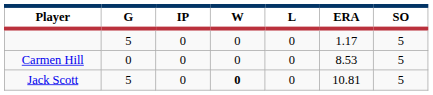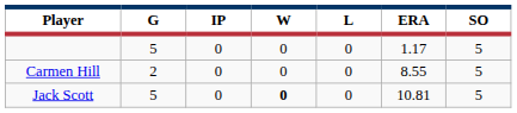 <table class="wikitable sortable">
 <tr>
 <th style="background:#FFFFFF; border-top:#023465 5px solid; border-bottom:#ba313c 5px solid;" width="16%">Player</th>
 <th style="background:#FFFFFF; border-top:#023465 5px solid; border-bottom:#ba313c 5px solid;" width="9%">G</th>
 <th style="background:#FFFFFF; border-top:#023465 5px solid; border-bottom:#ba313c 5px solid;" width="9%">IP</th>
 <th style="background:#FFFFFF; border-top:#023465 5px solid; border-bottom:#ba313c 5px solid;" width="9%">W</th>
 <th style="background:#FFFFFF; border-top:#023465 5px solid; border-bottom:#ba313c 5px solid;" width="9%">L</th>
 <th style="background:#FFFFFF; border-top:#023465 5px solid; border-bottom:#ba313c 5px solid;" width="9%">ERA</th>
 <th style="background:#FFFFFF; border-top:#023465 5px solid; border-bottom:#ba313c 5px solid;" width="9%">SO</th>
 </tr>
 <tr align="center">
 <td></td>
 <td>5</td>
 <td>0</td>
 <td>0</td>
 <td>0</td>
 <td>1.17</td>
 <td>5</td>
 </tr>
 <tr align="center">
 <td><a href='#'>Carmen Hill</a></td>
+<td>2</td>
 <td>0</td>
 <td>0</td>
 <td>0</td>
-<td>0</td>
-<td>8.53</td>
+<td>8.55</td>
 <td>5</td>
 </tr>
 <tr align=center>
 <td><a href='#'>Jack Scott</a></td>
 <td>5</td>
 <td>0</td>
 <td><strong>0</strong></td>
 <td>0</td>
 <td>10.81</td>
 <td>5</td>
 </tr>
 </table>
